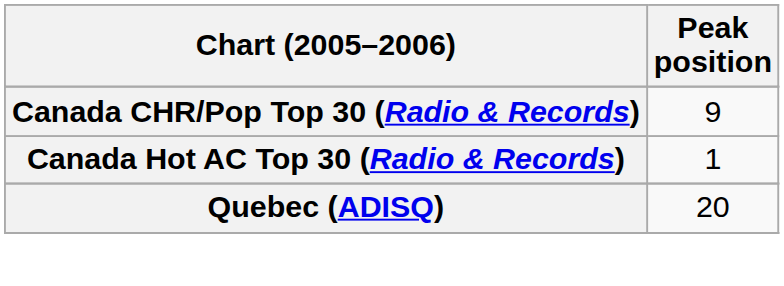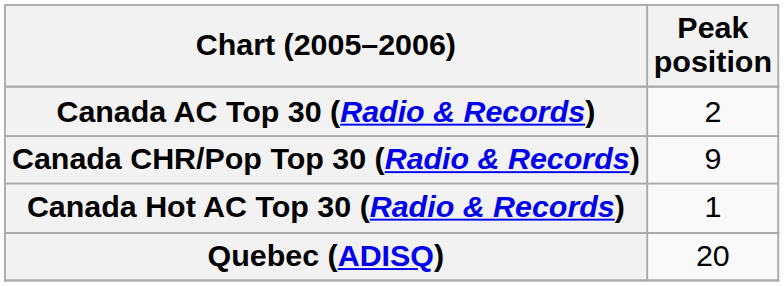 <table class="wikitable sortable plainrowheaders" style="text-align:center">
 <tr>
 <th>Chart (2005–2006)</th>
 <th>Peak<br>position</th>
 </tr>
 <tr>
+</tr>
+<tr>
+<th scope="row">Canada AC Top 30 (<em><a href='#'>Radio & Records</a></em>)</th>
+<td>2</td>
 </tr>
 <tr>
 <th scope="row">Canada CHR/Pop Top 30 (<em><a href='#'>Radio & Records</a></em>)</th>
 <td>9</td>
 </tr>
 <tr>
 <th scope="row">Canada Hot AC Top 30 (<em><a href='#'>Radio & Records</a></em>)</th>
 <td>1</td>
 </tr>
 <tr>
 </tr>
 <tr>
 <th scope="row">Quebec (<a href='#'>ADISQ</a>)</th>
 <td>20</td>
 </tr>
 <tr>
 </tr>
 <tr>
 </tr>
 <tr>
 </tr>
 <tr>
 </tr>
 </table>
